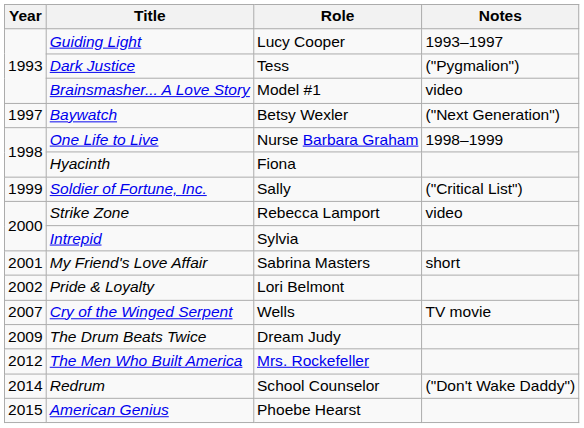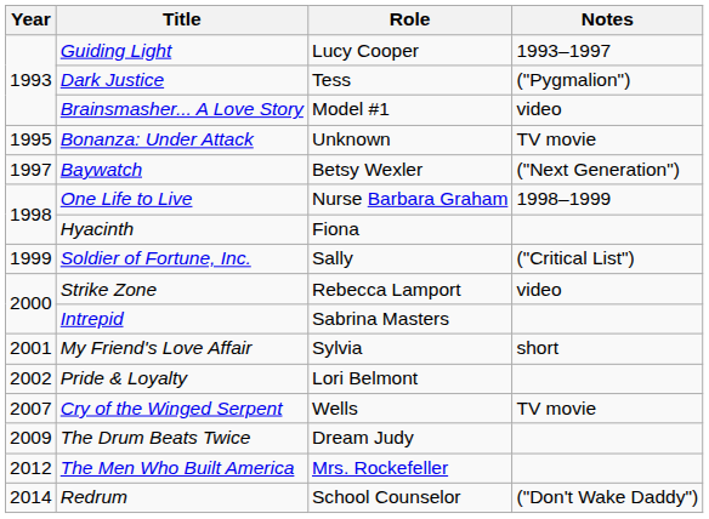 <table class="wikitable sortable">
 <tr>
 <th>Year</th>
 <th>Title</th>
 <th>Role</th>
 <th>Notes</th>
 </tr>
 <tr>
 <td rowspan="3">1993</td>
 <td><em><a href='#'>Guiding Light</a></em></td>
 <td>Lucy Cooper</td>
 <td>1993–1997</td>
 </tr>
 <tr>
 <td><em><a href='#'>Dark Justice</a></em></td>
 <td>Tess</td>
 <td>("Pygmalion")</td>
 </tr>
 <tr>
 <td><em><a href='#'>Brainsmasher... A Love Story</a></em></td>
 <td>Model #1</td>
 <td>video</td>
+</tr>
+<tr>
+<td>1995</td>
+<td><em><a href='#'>Bonanza: Under Attack</a></em></td>
+<td>Unknown</td>
+<td>TV movie</td>
 </tr>
 <tr>
 <td>1997</td>
 <td><em><a href='#'>Baywatch</a></em></td>
 <td>Betsy Wexler</td>
 <td>("Next Generation")</td>
 </tr>
 <tr>
 <td rowspan="2">1998</td>
 <td><em><a href='#'>One Life to Live</a></em></td>
 <td>Nurse <a href='#'>Barbara Graham</a></td>
 <td>1998–1999</td>
 </tr>
 <tr>
 <td><em>Hyacinth</em></td>
 <td>Fiona</td>
 <td></td>
 </tr>
 <tr>
 <td>1999</td>
 <td><em><a href='#'>Soldier of Fortune, Inc.</a></em></td>
 <td>Sally</td>
 <td>("Critical List")</td>
 </tr>
 <tr>
 <td rowspan="2">2000</td>
 <td><em>Strike Zone</em></td>
 <td>Rebecca Lamport</td>
 <td>video</td>
 </tr>
 <tr>
 <td><em><a href='#'>Intrepid</a></em></td>
-<td>Sylvia</td>
+<td>Sabrina Masters</td>
 <td></td>
 </tr>
 <tr>
 <td>2001</td>
 <td><em>My Friend's Love Affair</em></td>
-<td>Sabrina Masters</td>
+<td>Sylvia</td>
 <td>short</td>
 </tr>
 <tr>
 <td>2002</td>
 <td><em>Pride & Loyalty</em></td>
 <td>Lori Belmont</td>
 <td></td>
 </tr>
 <tr>
 <td>2007</td>
 <td><em><a href='#'>Cry of the Winged Serpent</a></em></td>
 <td>Wells</td>
 <td>TV movie</td>
 </tr>
 <tr>
 <td>2009</td>
 <td><em>The Drum Beats Twice</em></td>
 <td>Dream Judy</td>
 <td></td>
 </tr>
 <tr>
 <td>2012</td>
 <td><em><a href='#'>The Men Who Built America</a></em></td>
 <td><a href='#'>Mrs. Rockefeller</a></td>
 <td></td>
 </tr>
 <tr>
 <td>2014</td>
 <td><em>Redrum</em></td>
 <td>School Counselor</td>
 <td>("Don't Wake Daddy")</td>
 </tr>
-<tr>
-<td>2015</td>
-<td><em><a href='#'>American Genius</a></em></td>
-<td>Phoebe Hearst</td>
-<td></td>
-</tr>
 </table>
